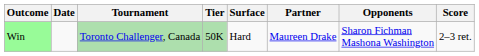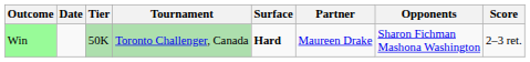 <table class="sortable wikitable" style=font-size:97%>
 <tr>
 <th>Outcome</th>
 <th>Date</th>
+<th>Tier</th>
 <th>Tournament</th>
-<th>Tier</th>
 <th>Surface</th>
 <th>Partner</th>
 <th>Opponents</th>
 <th>Score</th>
 </tr>
 <tr>
 <td style="background:#98fb98;">Win</td>
 <td></td>
+<td style="background:#addfad;">50K</td>
 <td style="background:#addfad;"><a href='#'>Toronto Challenger</a>, Canada</td>
-<td style="background:#addfad;">50K</td>
-<td>Hard</td>
+<td><strong>Hard</strong></td>
 <td> <a href='#'>Maureen Drake</a></td>
 <td> <a href='#'>Sharon Fichman</a> <br>  <a href='#'>Mashona Washington</a></td>
 <td>2–3 ret.</td>
 </tr>
 </table>
